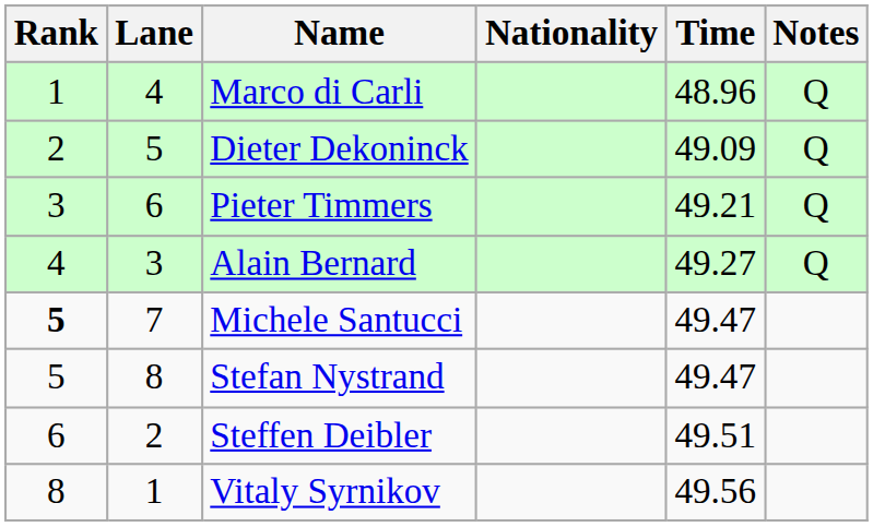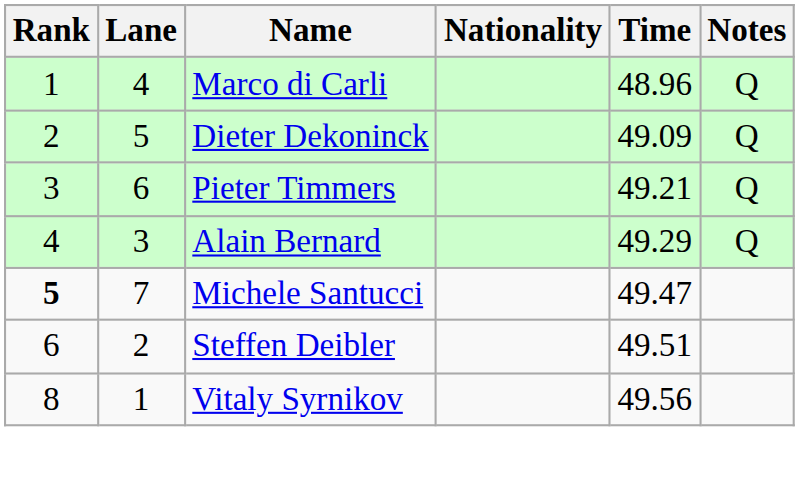 <table class="wikitable sortable" style="text-align:center">
 <tr>
 <th>Rank</th>
 <th>Lane</th>
 <th>Name</th>
 <th>Nationality</th>
 <th>Time</th>
 <th>Notes</th>
 </tr>
 <tr bgcolor=ccffcc>
 <td>1</td>
 <td>4</td>
 <td align=left><a href='#'>Marco di Carli</a></td>
 <td align=left></td>
 <td>48.96</td>
 <td>Q</td>
 </tr>
 <tr bgcolor=ccffcc>
 <td>2</td>
 <td>5</td>
 <td align=left><a href='#'>Dieter Dekoninck</a></td>
 <td align=left></td>
 <td>49.09</td>
 <td>Q</td>
 </tr>
 <tr bgcolor=ccffcc>
 <td>3</td>
 <td>6</td>
 <td align=left><a href='#'>Pieter Timmers</a></td>
 <td align=left></td>
 <td>49.21</td>
 <td>Q</td>
 </tr>
 <tr bgcolor=ccffcc>
 <td>4</td>
 <td>3</td>
 <td align=left><a href='#'>Alain Bernard</a></td>
 <td align=left></td>
-<td>49.27</td>
+<td>49.29</td>
 <td>Q</td>
 </tr>
 <tr>
 <td><strong>5</strong></td>
 <td>7</td>
 <td align=left><a href='#'>Michele Santucci</a></td>
-<td align=left></td>
-<td>49.47</td>
-<td></td>
-</tr>
-<tr>
-<td>5</td>
-<td>8</td>
-<td align=left><a href='#'>Stefan Nystrand</a></td>
 <td align=left></td>
 <td>49.47</td>
 <td></td>
 </tr>
 <tr>
 <td>6</td>
 <td>2</td>
 <td align=left><a href='#'>Steffen Deibler</a></td>
 <td align=left></td>
 <td>49.51</td>
 <td></td>
 </tr>
 <tr>
 <td>8</td>
 <td>1</td>
 <td align=left><a href='#'>Vitaly Syrnikov</a></td>
 <td align=left></td>
 <td>49.56</td>
 <td></td>
 </tr>
 </table>
